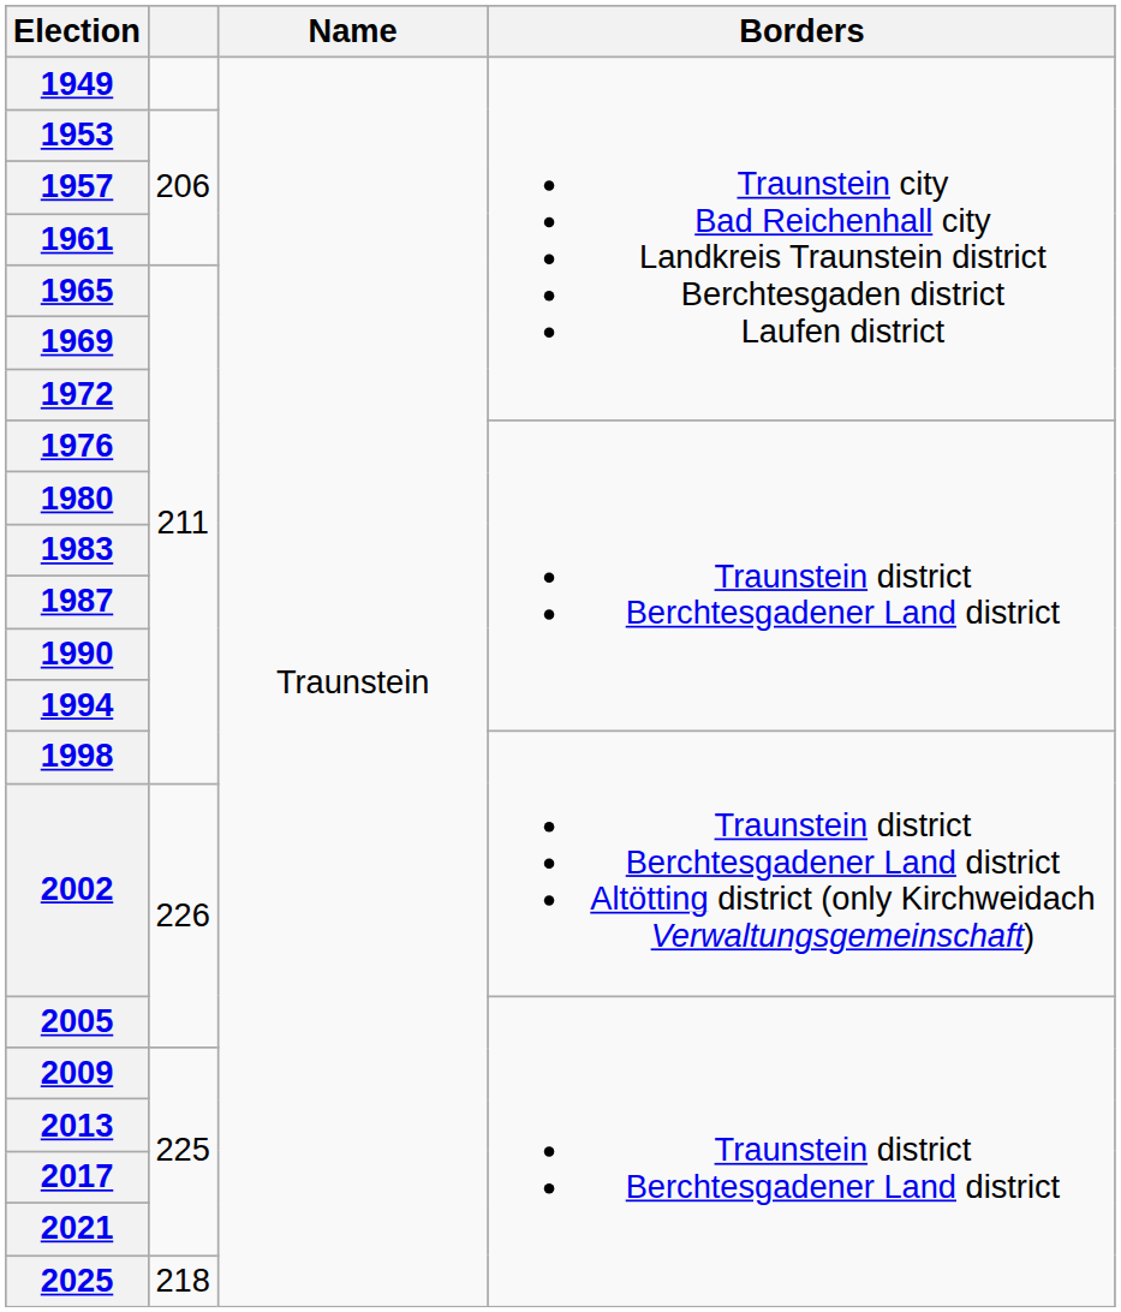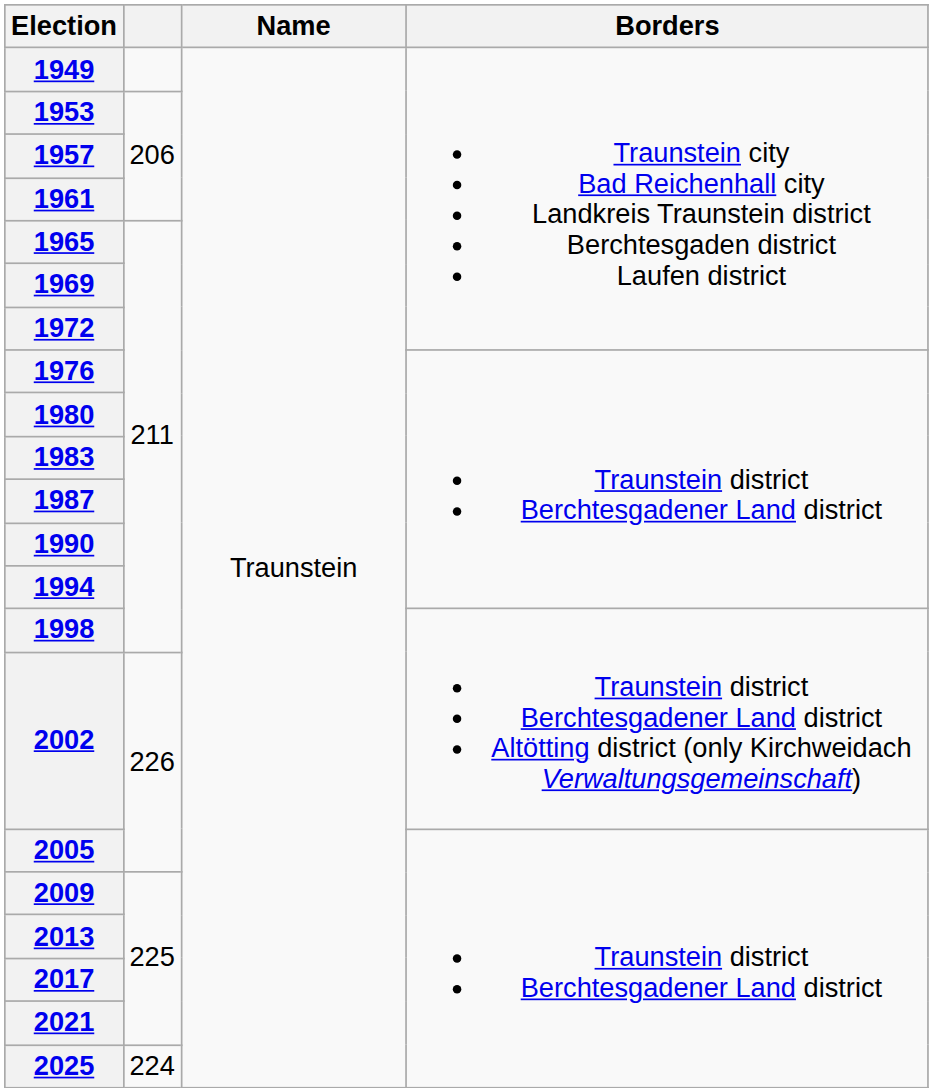 <table class=wikitable style="text-align:center">
 <tr>
 <th>Election</th>
 <th></th>
 <th width=125px>Name</th>
 <th width=300px>Borders</th>
 </tr>
 <tr>
 <th><a href='#'>1949</a></th>
 <td></td>
 <td rowspan=21>Traunstein</td>
 <td rowspan=7><br><ul><li><a href='#'>Traunstein</a> city</li><li><a href='#'>Bad Reichenhall</a> city</li><li>Landkreis Traunstein district</li><li>Berchtesgaden district</li><li>Laufen district</li></ul></td>
 </tr>
 <tr>
 <th><a href='#'>1953</a></th>
 <td rowspan=3>206</td>
 </tr>
 <tr>
 <th><a href='#'>1957</a></th>
 </tr>
 <tr>
 <th><a href='#'>1961</a></th>
 </tr>
 <tr>
 <th><a href='#'>1965</a></th>
 <td rowspan=10>211</td>
 </tr>
 <tr>
 <th><a href='#'>1969</a></th>
 </tr>
 <tr>
 <th><a href='#'>1972</a></th>
 </tr>
 <tr>
 <th><a href='#'>1976</a></th>
 <td rowspan=6><br><ul><li><a href='#'>Traunstein</a> district</li><li><a href='#'>Berchtesgadener Land</a> district</li></ul></td>
 </tr>
 <tr>
 <th><a href='#'>1980</a></th>
 </tr>
 <tr>
 <th><a href='#'>1983</a></th>
 </tr>
 <tr>
 <th><a href='#'>1987</a></th>
 </tr>
 <tr>
 <th><a href='#'>1990</a></th>
 </tr>
 <tr>
 <th><a href='#'>1994</a></th>
 </tr>
 <tr>
 <th><a href='#'>1998</a></th>
 <td rowspan=2><br><ul><li><a href='#'>Traunstein</a> district</li><li><a href='#'>Berchtesgadener Land</a> district</li><li><a href='#'>Altötting</a> district (only Kirchweidach <em><a href='#'>Verwaltungsgemeinschaft</a></em>)</li></ul></td>
 </tr>
 <tr>
 <th><a href='#'>2002</a></th>
 <td rowspan=2>226</td>
 </tr>
 <tr>
 <th><a href='#'>2005</a></th>
 <td rowspan=6><br><ul><li><a href='#'>Traunstein</a> district</li><li><a href='#'>Berchtesgadener Land</a> district</li></ul></td>
 </tr>
 <tr>
 <th><a href='#'>2009</a></th>
 <td rowspan=4>225</td>
 </tr>
 <tr>
 <th><a href='#'>2013</a></th>
 </tr>
 <tr>
 <th><a href='#'>2017</a></th>
 </tr>
 <tr>
 <th><a href='#'>2021</a></th>
 </tr>
 <tr>
 <th><a href='#'>2025</a></th>
-<td>218</td>
+<td>224</td>
 </tr>
 </table>
